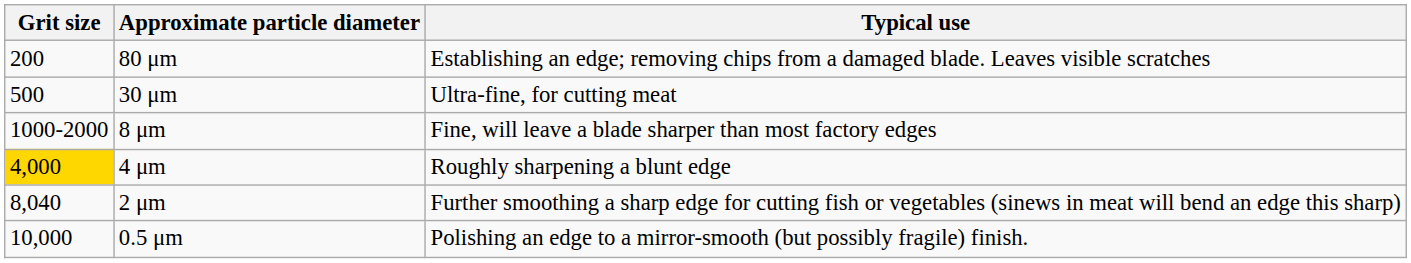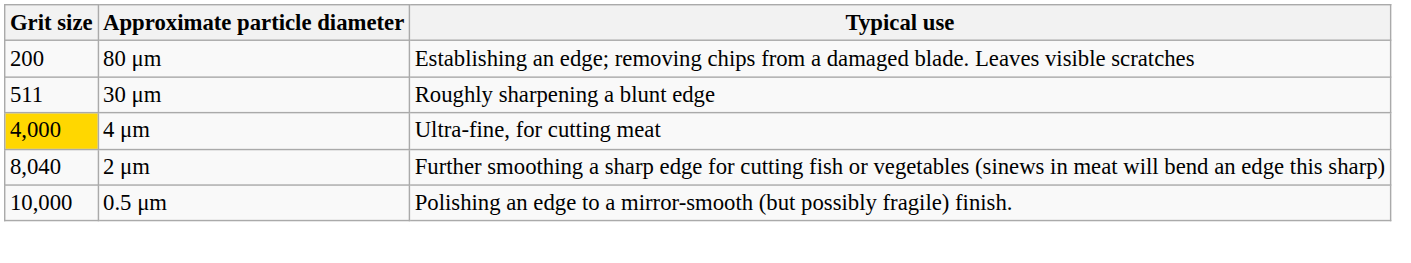 <table class="wikitable">
 <tr>
 <th>Grit size</th>
 <th>Approximate particle diameter</th>
 <th>Typical use</th>
 </tr>
 <tr>
 <td>200</td>
 <td>80 μm</td>
 <td>Establishing an edge; removing chips from a damaged blade. Leaves visible scratches</td>
 </tr>
 <tr>
-<td>500</td>
+<td>511</td>
 <td>30 μm</td>
-<td>Ultra-fine, for cutting meat</td>
-</tr>
-<tr>
-<td>1000-2000</td>
-<td>8 μm</td>
-<td>Fine, will leave a blade sharper than most factory edges</td>
+<td>Roughly sharpening a blunt edge</td>
 </tr>
 <tr>
 <td style="background: gold;">4,000</td>
 <td>4 μm</td>
-<td>Roughly sharpening a blunt edge</td>
+<td>Ultra-fine, for cutting meat</td>
 </tr>
 <tr>
 <td>8,040</td>
 <td>2 μm</td>
 <td>Further smoothing a sharp edge for cutting fish or vegetables (sinews in meat will bend an edge this sharp)</td>
 </tr>
 <tr>
 <td>10,000</td>
 <td>0.5 μm</td>
 <td>Polishing an edge to a mirror-smooth (but possibly fragile) finish.</td>
 </tr>
 </table>
